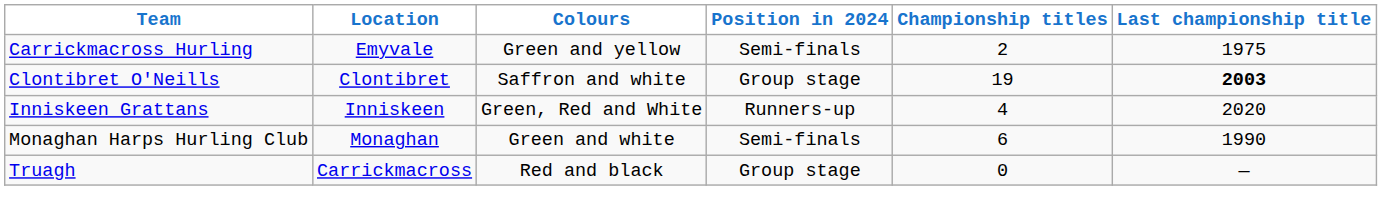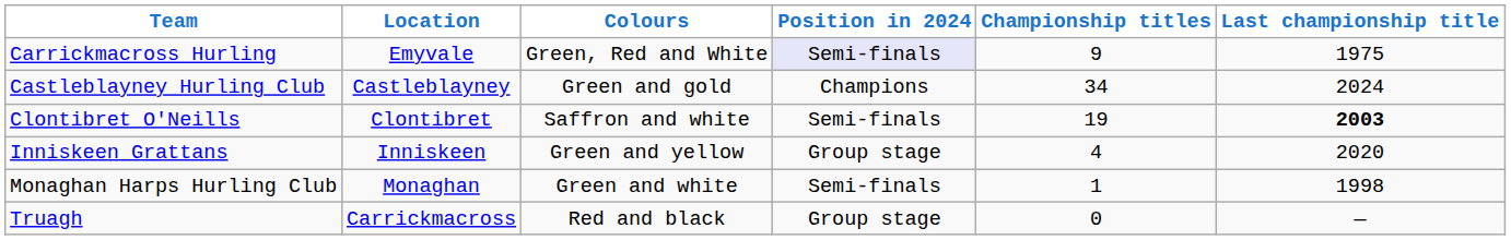 <table class="wikitable sortable" style="text-align:center;">
 <tr>
 <th style="background:white;color:#1874CD">Team</th>
 <th style="background:white;color:#1874CD">Location</th>
 <th style="background:white;color:#1874CD">Colours</th>
 <th style="background:white;color:#1874CD">Position in 2024</th>
 <th style="background:white;color:#1874CD">Championship titles</th>
 <th style="background:white;color:#1874CD">Last championship title</th>
 </tr>
 <tr>
 <td style="text-align:left;"> <a href='#'>Carrickmacross Hurling</a></td>
 <td><a href='#'>Emyvale</a></td>
-<td>Green and yellow</td>
-<td>Semi-finals</td>
-<td>2</td>
+<td>Green, Red and White</td>
+<td style="background: lavender;">Semi-finals</td>
+<td>9</td>
 <td>1975</td>
+</tr>
+<tr>
+<td style="text-align:left;"> <a href='#'>Castleblayney Hurling Club</a></td>
+<td><a href='#'>Castleblayney</a></td>
+<td>Green and gold</td>
+<td>Champions</td>
+<td>34</td>
+<td>2024</td>
 </tr>
 <tr>
 <td style="text-align:left;"> <a href='#'>Clontibret O'Neills</a></td>
 <td><a href='#'>Clontibret</a></td>
 <td>Saffron and white</td>
-<td>Group stage</td>
+<td>Semi-finals</td>
 <td>19</td>
 <td><strong>2003</strong></td>
 </tr>
 <tr>
 <td style="text-align:left;"> <a href='#'>Inniskeen Grattans</a></td>
 <td><a href='#'>Inniskeen</a></td>
-<td>Green, Red and White</td>
-<td>Runners-up</td>
+<td>Green and yellow</td>
+<td>Group stage</td>
 <td>4</td>
 <td>2020</td>
 </tr>
 <tr>
 <td style="text-align:left;"> Monaghan Harps Hurling Club</td>
 <td><a href='#'>Monaghan</a></td>
 <td>Green and white</td>
 <td>Semi-finals</td>
-<td>6</td>
-<td>1990</td>
+<td>1</td>
+<td>1998</td>
 </tr>
 <tr>
 <td style="text-align:left;"> <a href='#'>Truagh</a></td>
 <td><a href='#'>Carrickmacross</a></td>
 <td>Red and black</td>
 <td>Group stage</td>
 <td>0</td>
 <td>—</td>
 </tr>
 </table>
